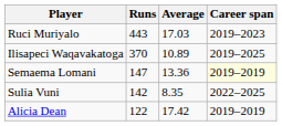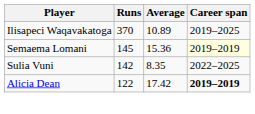 <table class="wikitable">
 <tr>
 <th>Player</th>
 <th>Runs</th>
 <th>Average</th>
 <th>Career span</th>
-</tr>
-<tr>
-<td>Ruci Muriyalo</td>
-<td>443</td>
-<td>17.03</td>
-<td>2019–2023</td>
 </tr>
 <tr>
 <td>Ilisapeci Waqavakatoga</td>
 <td>370</td>
 <td>10.89</td>
 <td>2019–2025</td>
 </tr>
 <tr>
 <td>Semaema Lomani</td>
-<td>147</td>
-<td>13.36</td>
+<td>145</td>
+<td>15.36</td>
 <td style="background: lightyellow;">2019–2019</td>
 </tr>
 <tr>
 <td>Sulia Vuni</td>
 <td>142</td>
 <td>8.35</td>
 <td>2022–2025</td>
 </tr>
 <tr>
 <td><a href='#'>Alicia Dean</a></td>
 <td>122</td>
 <td>17.42</td>
-<td>2019–2019</td>
+<td><strong>2019–2019</strong></td>
 </tr>
 </table>
